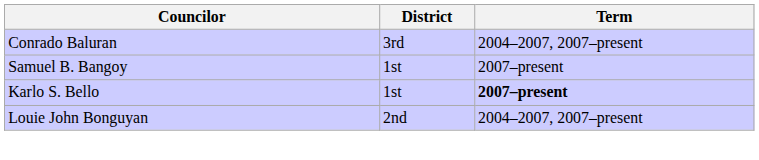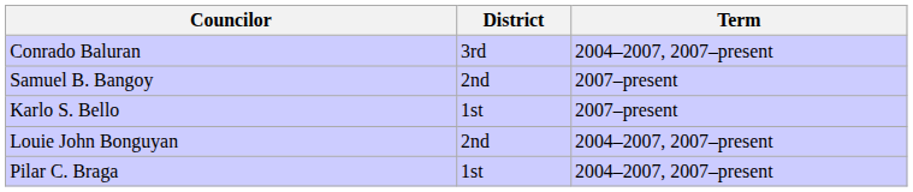 <table class="wikitable" width=60%>
 <tr bgcolor=#cccccc>
 <th width=50%>Councilor</th>
 <th>District</th>
 <th>Term</th>
 </tr>
 <tr style="background:#ccccff">
 <td>Conrado Baluran</td>
 <td>3rd</td>
 <td>2004–2007, 2007–present</td>
 </tr>
 <tr style="background:#ccccff">
 <td>Samuel B. Bangoy</td>
-<td>1st</td>
+<td>2nd</td>
 <td>2007–present</td>
 </tr>
 <tr style="background:#ccccff">
 <td>Karlo S. Bello</td>
 <td>1st</td>
-<td><strong>2007–present</strong></td>
+<td>2007–present</td>
 </tr>
 <tr style="background:#ccccff">
 <td>Louie John Bonguyan</td>
 <td>2nd</td>
 <td>2004–2007, 2007–present</td>
 </tr>
+<tr style="background:#ccccff">
+<td>Pilar C. Braga</td>
+<td>1st</td>
+<td>2004–2007, 2007–present</td>
+</tr>
 </table>
